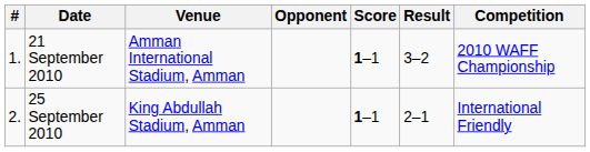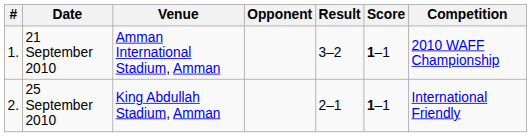 <table class="wikitable">
 <tr>
 <th>#</th>
 <th>Date</th>
 <th>Venue</th>
 <th>Opponent</th>
+<th>Result</th>
 <th>Score</th>
-<th>Result</th>
 <th>Competition</th>
 </tr>
 <tr>
 <td>1.</td>
 <td>21 September 2010</td>
 <td><a href='#'>Amman International Stadium</a>, <a href='#'>Amman</a></td>
 <td></td>
+<td>3–2</td>
 <td><strong>1</strong>–1</td>
-<td>3–2</td>
 <td><a href='#'>2010 WAFF Championship</a></td>
 </tr>
 <tr>
 <td>2.</td>
 <td>25 September 2010</td>
 <td><a href='#'>King Abdullah Stadium</a>, <a href='#'>Amman</a></td>
 <td></td>
+<td>2–1</td>
 <td><strong>1</strong>–1</td>
-<td>2–1</td>
 <td><a href='#'>International Friendly</a></td>
 </tr>
 </table>
